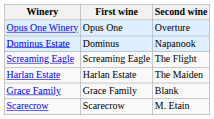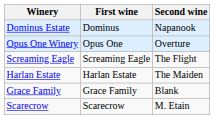 <table class="wikitable">
 <tr>
 <th>Winery</th>
 <th>First wine</th>
 <th>Second wine</th>
 </tr>
 <tr ---- bgcolor="#DDEEFF">
+<td><a href='#'>Dominus Estate</a></td>
+<td>Dominus</td>
+<td>Napanook</td>
+</tr>
+<tr ---- bgcolor="#DDEEFF">
 <td><a href='#'>Opus One Winery</a></td>
 <td>Opus One</td>
 <td>Overture</td>
-</tr>
-<tr ---- bgcolor="#DDEEFF">
-<td><a href='#'>Dominus Estate</a></td>
-<td>Dominus</td>
-<td>Napanook</td>
 </tr>
 <tr>
 <td><a href='#'>Screaming Eagle</a></td>
 <td>Screaming Eagle</td>
 <td>The Flight</td>
 </tr>
 <tr>
 <td><a href='#'>Harlan Estate</a></td>
 <td>Harlan Estate</td>
 <td>The Maiden</td>
 </tr>
 <tr>
 <td><a href='#'>Grace Family</a></td>
 <td>Grace Family</td>
 <td>Blank</td>
 </tr>
 <tr>
 <td><a href='#'>Scarecrow</a></td>
 <td>Scarecrow</td>
 <td>M. Etain</td>
 </tr>
 </table>
